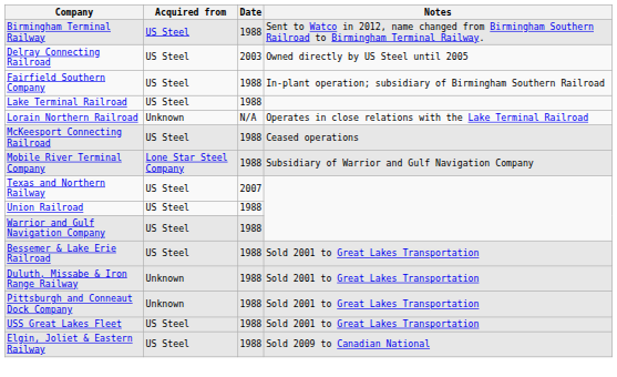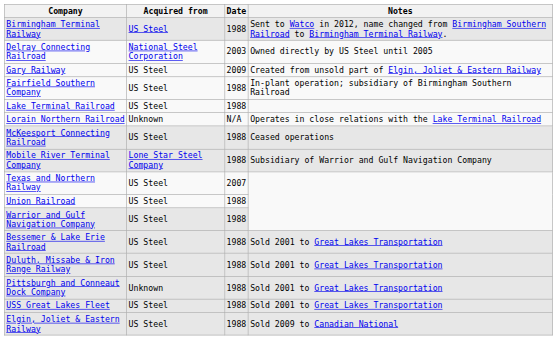 <table class="wikitable sortable">
 <tr>
 <th>Company</th>
 <th>Acquired from</th>
 <th>Date</th>
 <th>Notes</th>
 </tr>
 <tr bgcolor=e7e7e7>
 <td><a href='#'>Birmingham Terminal Railway</a></td>
 <td><a href='#'>US Steel</a></td>
 <td>1988</td>
 <td>Sent to <a href='#'>Watco</a> in 2012, name changed from <a href='#'>Birmingham Southern Railroad</a> to <a href='#'>Birmingham Terminal Railway</a>.</td>
 </tr>
 <tr>
 <td><a href='#'>Delray Connecting Railroad</a></td>
-<td>US Steel</td>
+<td><a href='#'>National Steel Corporation</a></td>
 <td>2003</td>
 <td>Owned directly by US Steel until 2005</td>
+</tr>
+<tr>
+<td><a href='#'>Gary Railway</a></td>
+<td>US Steel</td>
+<td>2009</td>
+<td>Created from unsold part of <a href='#'>Elgin, Joliet & Eastern Railway</a></td>
 </tr>
 <tr>
 <td><a href='#'>Fairfield Southern Company</a></td>
 <td>US Steel</td>
 <td>1988</td>
 <td>In-plant operation; subsidiary of Birmingham Southern Railroad</td>
 </tr>
 <tr>
 <td><a href='#'>Lake Terminal Railroad</a></td>
 <td>US Steel</td>
 <td>1988</td>
 </tr>
 <tr>
 <td><a href='#'>Lorain Northern Railroad</a></td>
 <td>Unknown</td>
 <td>N/A</td>
 <td>Operates in close relations with the <a href='#'>Lake Terminal Railroad</a></td>
 </tr>
 <tr bgcolor=e7e7e7>
 <td><a href='#'>McKeesport Connecting Railroad</a></td>
 <td>US Steel</td>
 <td>1988</td>
 <td>Ceased operations</td>
 </tr>
 <tr bgcolor=e7e7e7>
 <td><a href='#'>Mobile River Terminal Company</a></td>
 <td><a href='#'>Lone Star Steel Company</a></td>
 <td>1988</td>
 <td>Subsidiary of Warrior and Gulf Navigation Company</td>
 </tr>
 <tr>
 <td><a href='#'>Texas and Northern Railway</a></td>
 <td>US Steel</td>
 <td>2007</td>
 </tr>
 <tr>
 <td><a href='#'>Union Railroad</a></td>
 <td>US Steel</td>
 <td>1988</td>
 </tr>
 <tr bgcolor=e7e7e7>
 <td><a href='#'>Warrior and Gulf Navigation Company</a></td>
 <td>US Steel</td>
 <td>1988</td>
 </tr>
 <tr bgcolor=e7e7e7>
 <td><a href='#'>Bessemer & Lake Erie Railroad</a></td>
 <td>US Steel</td>
 <td>1988</td>
 <td>Sold 2001 to <a href='#'>Great Lakes Transportation</a></td>
 </tr>
 <tr bgcolor=e7e7e7>
 <td><a href='#'>Duluth, Missabe & Iron Range Railway</a></td>
-<td>Unknown</td>
+<td>US Steel</td>
 <td>1988</td>
 <td>Sold 2001 to <a href='#'>Great Lakes Transportation</a></td>
 </tr>
 <tr bgcolor=e7e7e7>
 <td><a href='#'>Pittsburgh and Conneaut Dock Company</a></td>
 <td>Unknown</td>
 <td>1988</td>
 <td>Sold 2001 to <a href='#'>Great Lakes Transportation</a></td>
 </tr>
 <tr bgcolor=e7e7e7>
 <td><a href='#'>USS Great Lakes Fleet</a></td>
 <td>US Steel</td>
 <td>1988</td>
 <td>Sold 2001 to <a href='#'>Great Lakes Transportation</a></td>
 </tr>
 <tr bgcolor=e7e7e7>
 <td><a href='#'>Elgin, Joliet & Eastern Railway</a></td>
 <td>US Steel</td>
 <td>1988</td>
 <td>Sold 2009 to <a href='#'>Canadian National</a></td>
 </tr>
 </table>
